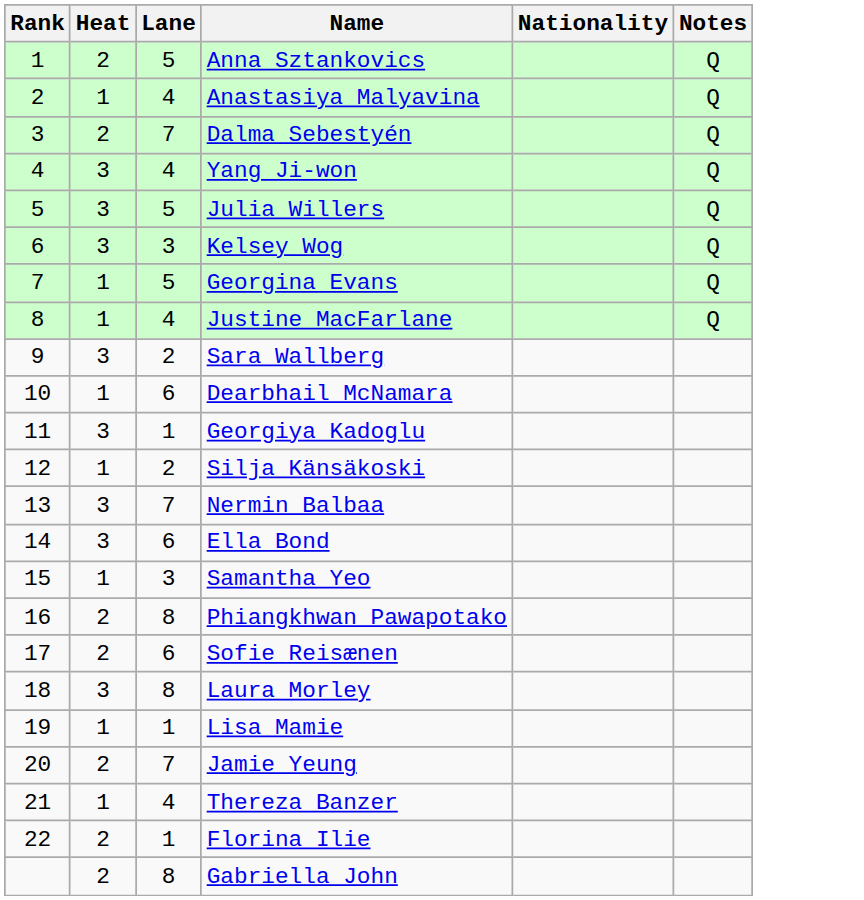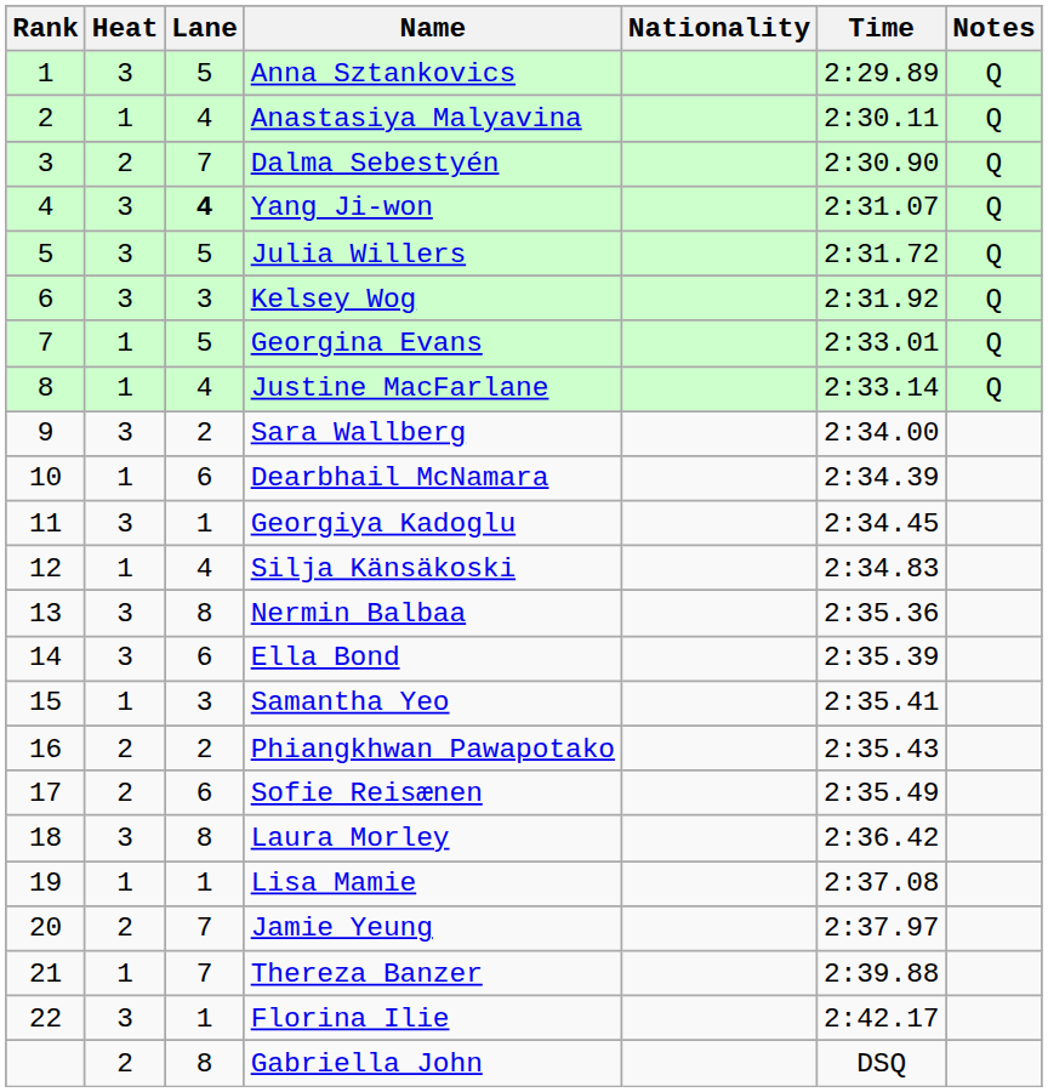 <table class="wikitable sortable" style="text-align:center">
 <tr>
 <th>Rank</th>
 <th>Heat</th>
 <th>Lane</th>
 <th>Name</th>
 <th>Nationality</th>
+<th>Time</th>
 <th>Notes</th>
 </tr>
 <tr bgcolor=ccffcc>
 <td>1</td>
-<td>2</td>
+<td>3</td>
 <td>5</td>
 <td align=left><a href='#'>Anna Sztankovics</a></td>
 <td align=left></td>
+<td>2:29.89</td>
 <td>Q</td>
 </tr>
 <tr bgcolor=ccffcc>
 <td>2</td>
 <td>1</td>
 <td>4</td>
 <td align=left><a href='#'>Anastasiya Malyavina</a></td>
 <td align=left></td>
+<td>2:30.11</td>
 <td>Q</td>
 </tr>
 <tr bgcolor=ccffcc>
 <td>3</td>
 <td>2</td>
 <td>7</td>
 <td align=left><a href='#'>Dalma Sebestyén</a></td>
 <td align=left></td>
+<td>2:30.90</td>
 <td>Q</td>
 </tr>
 <tr bgcolor=ccffcc>
 <td>4</td>
 <td>3</td>
-<td>4</td>
+<td><strong>4</strong></td>
 <td align=left><a href='#'>Yang Ji-won</a></td>
 <td align=left></td>
+<td>2:31.07</td>
 <td>Q</td>
 </tr>
 <tr bgcolor=ccffcc>
 <td>5</td>
 <td>3</td>
 <td>5</td>
 <td align=left><a href='#'>Julia Willers</a></td>
 <td align=left></td>
+<td>2:31.72</td>
 <td>Q</td>
 </tr>
 <tr bgcolor=ccffcc>
 <td>6</td>
 <td>3</td>
 <td>3</td>
 <td align=left><a href='#'>Kelsey Wog</a></td>
 <td align=left></td>
+<td>2:31.92</td>
 <td>Q</td>
 </tr>
 <tr bgcolor=ccffcc>
 <td>7</td>
 <td>1</td>
 <td>5</td>
 <td align=left><a href='#'>Georgina Evans</a></td>
 <td align=left></td>
+<td>2:33.01</td>
 <td>Q</td>
 </tr>
 <tr bgcolor=ccffcc>
 <td>8</td>
 <td>1</td>
 <td>4</td>
 <td align=left><a href='#'>Justine MacFarlane</a></td>
 <td align=left></td>
+<td>2:33.14</td>
 <td>Q</td>
 </tr>
 <tr>
 <td>9</td>
 <td>3</td>
 <td>2</td>
 <td align=left><a href='#'>Sara Wallberg</a></td>
 <td align=left></td>
+<td>2:34.00</td>
 <td></td>
 </tr>
 <tr>
 <td>10</td>
 <td>1</td>
 <td>6</td>
 <td align=left><a href='#'>Dearbhail McNamara</a></td>
 <td align=left></td>
+<td>2:34.39</td>
 <td></td>
 </tr>
 <tr>
 <td>11</td>
 <td>3</td>
 <td>1</td>
 <td align=left><a href='#'>Georgiya Kadoglu</a></td>
 <td align=left></td>
+<td>2:34.45</td>
 <td></td>
 </tr>
 <tr>
 <td>12</td>
 <td>1</td>
-<td>2</td>
+<td>4</td>
 <td align=left><a href='#'>Silja Känsäkoski</a></td>
 <td align=left></td>
+<td>2:34.83</td>
 <td></td>
 </tr>
 <tr>
 <td>13</td>
 <td>3</td>
-<td>7</td>
+<td>8</td>
 <td align=left><a href='#'>Nermin Balbaa</a></td>
 <td align=left></td>
+<td>2:35.36</td>
 <td></td>
 </tr>
 <tr>
 <td>14</td>
 <td>3</td>
 <td>6</td>
 <td align=left><a href='#'>Ella Bond</a></td>
 <td align=left></td>
+<td>2:35.39</td>
 <td></td>
 </tr>
 <tr>
 <td>15</td>
 <td>1</td>
 <td>3</td>
 <td align=left><a href='#'>Samantha Yeo</a></td>
 <td align=left></td>
+<td>2:35.41</td>
 <td></td>
 </tr>
 <tr>
 <td>16</td>
 <td>2</td>
-<td>8</td>
+<td>2</td>
 <td align=left><a href='#'>Phiangkhwan Pawapotako</a></td>
 <td align=left></td>
+<td>2:35.43</td>
 <td></td>
 </tr>
 <tr>
 <td>17</td>
 <td>2</td>
 <td>6</td>
 <td align=left><a href='#'>Sofie Reisænen</a></td>
 <td align=left></td>
+<td>2:35.49</td>
 <td></td>
 </tr>
 <tr>
 <td>18</td>
 <td>3</td>
 <td>8</td>
 <td align=left><a href='#'>Laura Morley</a></td>
 <td align=left></td>
+<td>2:36.42</td>
 <td></td>
 </tr>
 <tr>
 <td>19</td>
 <td>1</td>
 <td>1</td>
 <td align=left><a href='#'>Lisa Mamie</a></td>
 <td align=left></td>
+<td>2:37.08</td>
 <td></td>
 </tr>
 <tr>
 <td>20</td>
 <td>2</td>
 <td>7</td>
 <td align=left><a href='#'>Jamie Yeung</a></td>
 <td align=left></td>
+<td>2:37.97</td>
 <td></td>
 </tr>
 <tr>
 <td>21</td>
 <td>1</td>
-<td>4</td>
+<td>7</td>
 <td align=left><a href='#'>Thereza Banzer</a></td>
 <td align=left></td>
+<td>2:39.88</td>
 <td></td>
 </tr>
 <tr>
 <td>22</td>
-<td>2</td>
+<td>3</td>
 <td>1</td>
 <td align=left><a href='#'>Florina Ilie</a></td>
 <td align=left></td>
+<td>2:42.17</td>
 <td></td>
 </tr>
 <tr>
 <td></td>
 <td>2</td>
 <td>8</td>
 <td align=left><a href='#'>Gabriella John</a></td>
 <td align=left></td>
+<td>DSQ</td>
 <td></td>
 </tr>
 </table>
